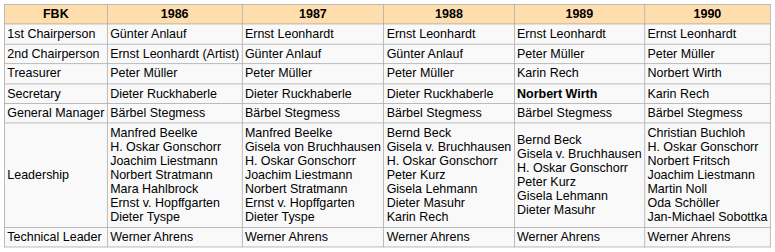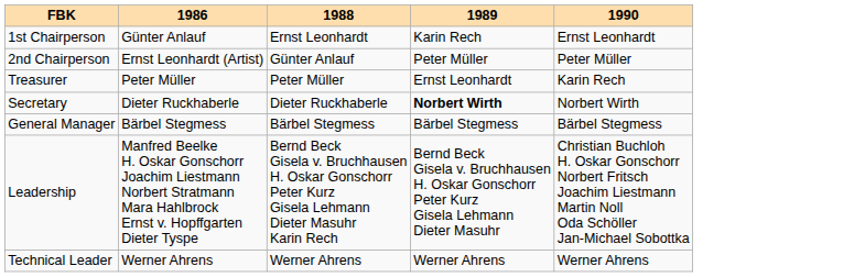 <table class="wikitable sortable mw-datatable" style="text-align:left;">
 <tr>
 <th style="background-color: #ffdead;">FBK</th>
 <th style="background-color: #ffdead;">1986</th>
-<th style="background-color: #ffdead;">1987</th>
 <th style="background-color: #ffdead;">1988</th>
 <th style="background-color: #ffdead;">1989</th>
 <th style="background-color: #ffdead;">1990</th>
 </tr>
 <tr>
 <td>1st Chairperson</td>
 <td>Günter Anlauf</td>
 <td>Ernst Leonhardt</td>
-<td>Ernst Leonhardt</td>
-<td>Ernst Leonhardt</td>
+<td>Karin Rech</td>
 <td>Ernst Leonhardt</td>
 </tr>
 <tr>
 <td>2nd Chairperson</td>
 <td>Ernst Leonhardt (Artist)</td>
-<td>Günter Anlauf</td>
 <td>Günter Anlauf</td>
 <td>Peter Müller</td>
 <td>Peter Müller</td>
 </tr>
 <tr>
 <td>Treasurer</td>
 <td>Peter Müller</td>
 <td>Peter Müller</td>
-<td>Peter Müller</td>
+<td>Ernst Leonhardt</td>
 <td>Karin Rech</td>
-<td>Norbert Wirth</td>
 </tr>
 <tr>
 <td>Secretary</td>
 <td>Dieter Ruckhaberle</td>
 <td>Dieter Ruckhaberle</td>
-<td>Dieter Ruckhaberle</td>
 <td><strong>Norbert Wirth</strong></td>
-<td>Karin Rech</td>
+<td>Norbert Wirth</td>
 </tr>
 <tr>
 <td>General Manager</td>
-<td>Bärbel Stegmess</td>
 <td>Bärbel Stegmess</td>
 <td>Bärbel Stegmess</td>
 <td>Bärbel Stegmess</td>
 <td>Bärbel Stegmess</td>
 </tr>
 <tr>
 <td>Leadership</td>
 <td>Manfred Beelke<br>H. Oskar Gonschorr<br>Joachim Liestmann<br>Norbert Stratmann<br>Mara Hahlbrock<br>Ernst v. Hopffgarten<br>Dieter Tyspe</td>
-<td>Manfred Beelke<br>Gisela von Bruchhausen<br>H. Oskar Gonschorr<br>Joachim Liestmann<br>Norbert Stratmann<br>Ernst v. Hopffgarten<br>Dieter Tyspe</td>
 <td>Bernd Beck<br>Gisela v. Bruchhausen<br>H. Oskar Gonschorr<br>Peter Kurz<br>Gisela Lehmann<br>Dieter Masuhr<br>Karin Rech</td>
 <td>Bernd Beck<br>Gisela v. Bruchhausen<br>H. Oskar Gonschorr<br>Peter Kurz<br>Gisela Lehmann<br>Dieter Masuhr</td>
 <td>Christian Buchloh<br>H. Oskar Gonschorr<br>Norbert Fritsch<br>Joachim Liestmann<br>Martin Noll<br>Oda Schöller<br>Jan-Michael Sobottka</td>
 </tr>
 <tr>
 <td>Technical Leader</td>
 <td>Werner Ahrens</td>
 <td>Werner Ahrens</td>
 <td>Werner Ahrens</td>
 <td>Werner Ahrens</td>
-<td>Werner Ahrens</td>
 </tr>
 </table>
